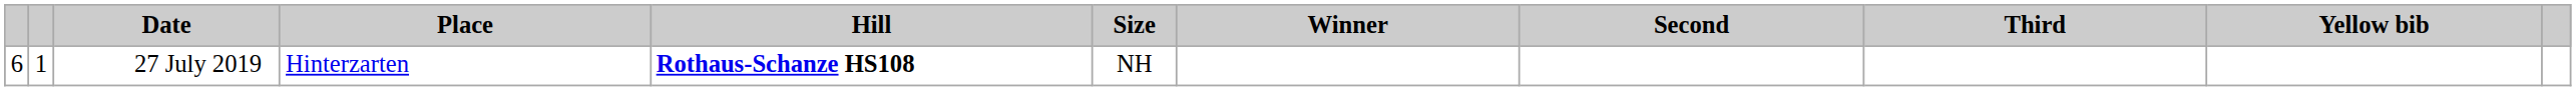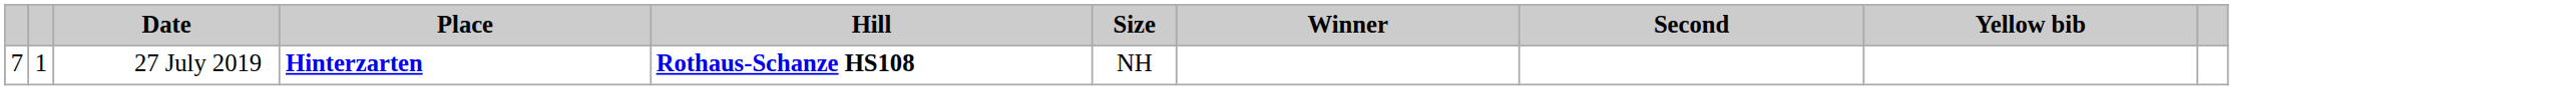 <table class="wikitable plainrowheaders" style="background:#fff; font-size:86%; line-height:16px; border:grey solid 1px; border-collapse:collapse;">
 <tr style="background:#ccc; text-align:center;">
 <th scope="col" style="background:#ccc; width=20 px;"></th>
 <th scope="col" style="background:#ccc; width=30 px;"></th>
 <th scope="col" style="background:#ccc; width:120px;">Date</th>
 <th scope="col" style="background:#ccc; width:200px;">Place</th>
 <th scope="col" style="background:#ccc; width:240px;">Hill</th>
 <th scope="col" style="background:#ccc; width:40px;">Size</th>
 <th scope="col" style="background:#ccc; width:185px;">Winner</th>
 <th scope="col" style="background:#ccc; width:185px;">Second</th>
-<th scope="col" style="background:#ccc; width:185px;">Third</th>
 <th scope="col" style="background:#ccc; width:180px;">Yellow bib</th>
 <th scope="col" style="background:#ccc; width:10px;"></th>
 </tr>
 <tr>
-<td align=center>6</td>
+<td align=center>7</td>
 <td align=center>1</td>
 <td align=right>27 July 2019  </td>
-<td> <a href='#'>Hinterzarten</a></td>
+<td><strong> <a href='#'>Hinterzarten</a></strong></td>
 <td><strong><a href='#'>Rothaus-Schanze</a> HS108</strong></td>
 <td align=center>NH</td>
 <td></td>
 <td></td>
 <td></td>
 <td></td>
-<td></td>
 </tr>
 </table>
